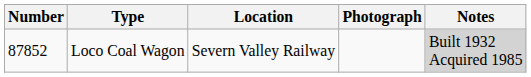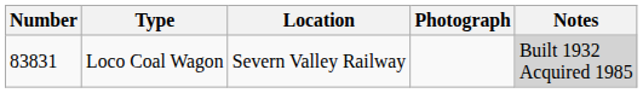 <table class="wikitable">
 <tr>
 <th>Number</th>
 <th>Type</th>
 <th>Location</th>
 <th>Photograph</th>
 <th>Notes</th>
 </tr>
 <tr>
-<td>87852</td>
+<td>83831</td>
 <td>Loco Coal Wagon</td>
 <td>Severn Valley Railway</td>
 <td></td>
 <td style="background: lightgrey;">Built 1932<br>Acquired 1985</td>
 </tr>
 </table>
